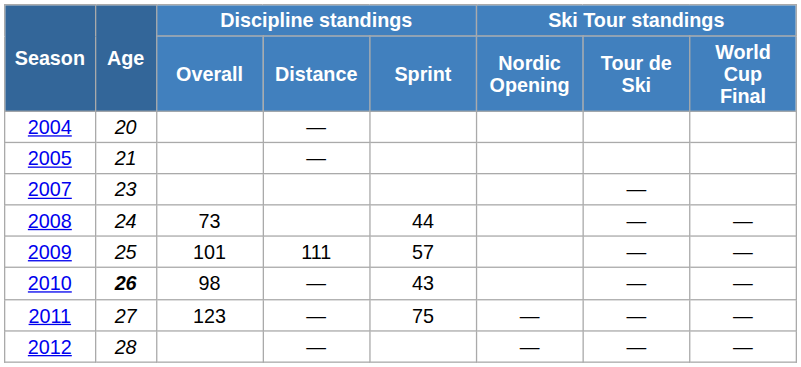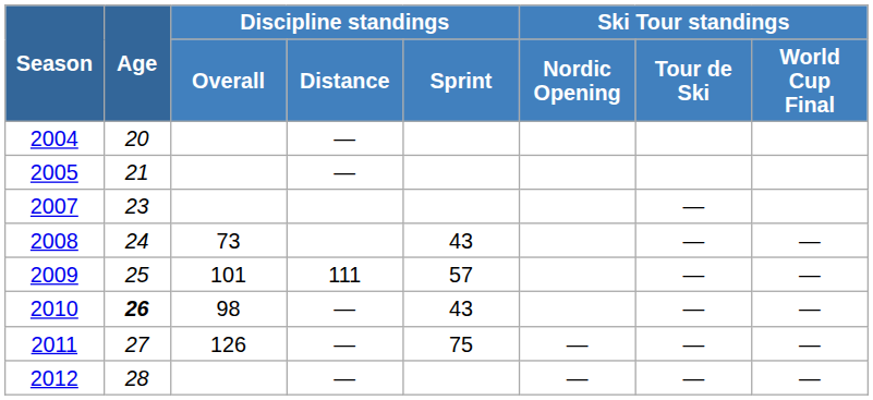 <table class="wikitable" style="font-size:95%; text-align:center; border:grey solid 1px; border-collapse:collapse; background:#ffffff;">
 <tr>
 <th style="background-color:#369; color:white; width:60px;" rowspan="2"> Season </th>
 <th style="background-color:#369; color:white; width:40px;" rowspan="2"> Age </th>
 <th style="background-color:#4180be; color:white;" colspan="3">Discipline standings</th>
 <th style="background-color:#4180be; color:white;" colspan="3">Ski Tour standings</th>
 </tr>
 <tr>
 <th style="background-color:#4180be; color:white; width:75px;">Overall</th>
 <th style="background-color:#4180be; color:white; width:75px;">Distance</th>
 <th style="background-color:#4180be; color:white; width:75px;">Sprint</th>
 <th style="background-color:#4180be; color:white; width:75px;">Nordic<br>Opening</th>
 <th style="background-color:#4180be; color:white; width:75px;">Tour de<br>Ski</th>
 <th style="background-color:#4180be; color:white; width:75px;">World Cup<br>Final</th>
 </tr>
 <tr>
 <td><a href='#'>2004</a></td>
 <td><em>20</em></td>
 <td></td>
 <td>—</td>
 <td></td>
 <td></td>
 <td></td>
 <td></td>
 </tr>
 <tr>
 <td><a href='#'>2005</a></td>
 <td><em>21</em></td>
 <td></td>
 <td>—</td>
 <td></td>
 <td></td>
 <td></td>
 <td></td>
 </tr>
 <tr>
 <td><a href='#'>2007</a></td>
 <td><em>23</em></td>
 <td></td>
 <td></td>
 <td></td>
 <td></td>
 <td>—</td>
 <td></td>
 </tr>
 <tr>
 <td><a href='#'>2008</a></td>
 <td><em>24</em></td>
 <td>73</td>
 <td></td>
-<td>44</td>
+<td>43</td>
 <td></td>
 <td>—</td>
 <td>—</td>
 </tr>
 <tr>
 <td><a href='#'>2009</a></td>
 <td><em>25</em></td>
 <td>101</td>
 <td>111</td>
 <td>57</td>
 <td></td>
 <td>—</td>
 <td>—</td>
 </tr>
 <tr>
 <td><a href='#'>2010</a></td>
 <td><strong><em>26</em></strong></td>
 <td>98</td>
 <td>—</td>
 <td>43</td>
 <td></td>
 <td>—</td>
 <td>—</td>
 </tr>
 <tr>
 <td><a href='#'>2011</a></td>
 <td><em>27</em></td>
-<td>123</td>
+<td>126</td>
 <td>—</td>
 <td>75</td>
 <td>—</td>
 <td>—</td>
 <td>—</td>
 </tr>
 <tr>
 <td><a href='#'>2012</a></td>
 <td><em>28</em></td>
 <td></td>
 <td>—</td>
 <td></td>
 <td>—</td>
 <td>—</td>
 <td>—</td>
 </tr>
 </table>
